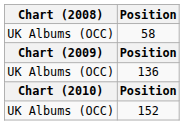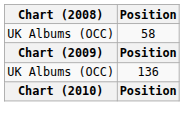 <table class="wikitable">
 <tr>
 <th>Chart (2008)</th>
 <th>Position</th>
 </tr>
 <tr>
 <td>UK Albums (OCC)</td>
 <td style="text-align:center;">58</td>
 </tr>
 <tr>
 <th>Chart (2009)</th>
 <th>Position</th>
 </tr>
 <tr>
 <td>UK Albums (OCC)</td>
 <td style="text-align:center;">136</td>
 </tr>
 <tr>
 <th>Chart (2010)</th>
 <th>Position</th>
 </tr>
-<tr>
-<td>UK Albums (OCC)</td>
-<td style="text-align:center;">152</td>
-</tr>
 </table>
